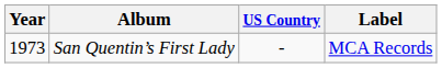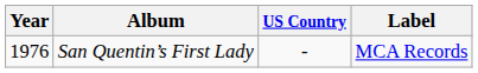 <table class="wikitable">
 <tr>
 <th>Year</th>
 <th>Album</th>
 <th><small><a href='#'>US Country</a></small></th>
 <th>Label</th>
 </tr>
 <tr>
-<td>1973</td>
+<td>1976</td>
 <td><em>San Quentin’s First Lady</em></td>
 <td style="text-align:center;">-</td>
 <td rowspan="12"><a href='#'>MCA Records</a></td>
 </tr>
 </table>
